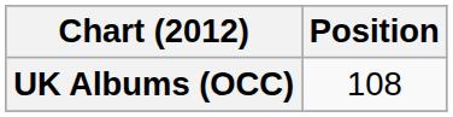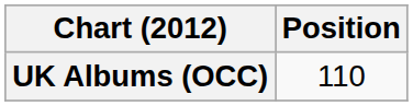 <table class="wikitable plainrowheaders">
 <tr>
 <th>Chart (2012)</th>
 <th>Position</th>
 </tr>
 <tr>
 <th scope="row">UK Albums (OCC)</th>
-<td align="center">108</td>
+<td align="center">110</td>
 </tr>
 </table>
